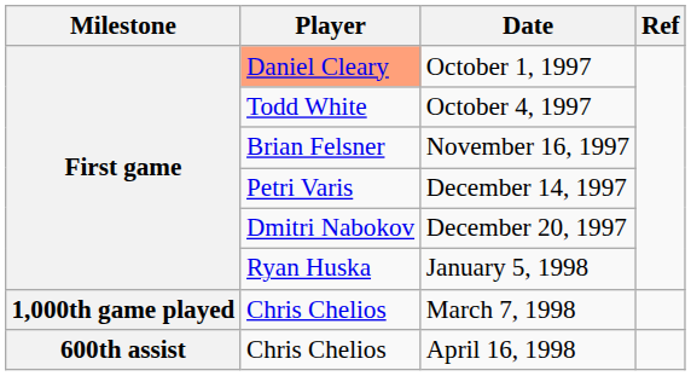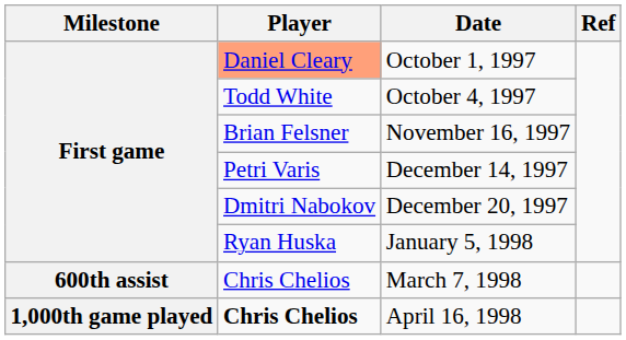 <table class="wikitable">
 <tr>
 <th scope="col">Milestone</th>
 <th scope="col">Player</th>
 <th scope="col">Date</th>
 <th scope="col">Ref</th>
 </tr>
 <tr>
 <th rowspan=6>First game</th>
 <td style="background: lightsalmon;"><a href='#'>Daniel Cleary</a></td>
 <td>October 1, 1997</td>
 <td rowspan=6></td>
 </tr>
 <tr>
 <td><a href='#'>Todd White</a></td>
 <td>October 4, 1997</td>
 </tr>
 <tr>
 <td><a href='#'>Brian Felsner</a></td>
 <td>November 16, 1997</td>
 </tr>
 <tr>
 <td><a href='#'>Petri Varis</a></td>
 <td>December 14, 1997</td>
 </tr>
 <tr>
 <td><a href='#'>Dmitri Nabokov</a></td>
 <td>December 20, 1997</td>
 </tr>
 <tr>
 <td><a href='#'>Ryan Huska</a></td>
 <td>January 5, 1998</td>
 </tr>
 <tr>
-<th>1,000th game played</th>
+<th>600th assist</th>
 <td><a href='#'>Chris Chelios</a></td>
 <td>March 7, 1998</td>
 <td></td>
 </tr>
 <tr>
-<th>600th assist</th>
-<td>Chris Chelios</td>
+<th>1,000th game played</th>
+<td><strong>Chris Chelios</strong></td>
 <td>April 16, 1998</td>
 <td></td>
 </tr>
 </table>
